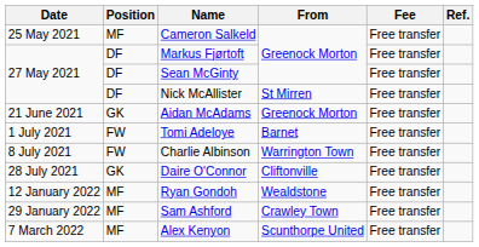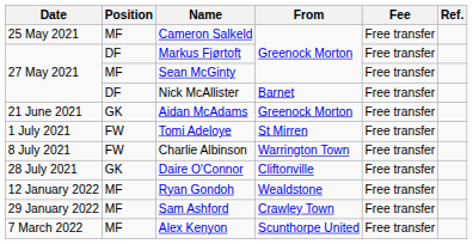 <table class="wikitable">
 <tr>
 <th>Date</th>
 <th>Position</th>
 <th>Name</th>
 <th>From</th>
 <th>Fee</th>
 <th>Ref.</th>
 </tr>
 <tr>
 <td>25 May 2021</td>
 <td>MF</td>
 <td> <a href='#'>Cameron Salkeld</a></td>
 <td rowspan="3"><a href='#'>Greenock Morton</a></td>
 <td>Free transfer</td>
 <td></td>
 </tr>
 <tr>
 <td rowspan="3">27 May 2021</td>
 <td>DF</td>
 <td> <a href='#'>Markus Fjørtoft</a></td>
 <td>Free transfer</td>
 <td></td>
 </tr>
 <tr>
-<td>DF</td>
+<td>MF</td>
 <td> <a href='#'>Sean McGinty</a></td>
 <td>Free transfer</td>
 <td></td>
 </tr>
 <tr>
 <td>DF</td>
 <td>Nick McAllister</td>
-<td><a href='#'>St Mirren</a></td>
+<td> <a href='#'>Barnet</a></td>
 <td>Free transfer</td>
 <td></td>
 </tr>
 <tr>
 <td>21 June 2021</td>
 <td>GK</td>
 <td><a href='#'>Aidan McAdams</a></td>
 <td><a href='#'>Greenock Morton</a></td>
 <td>Free transfer</td>
 <td></td>
 </tr>
 <tr>
 <td>1 July 2021</td>
 <td>FW</td>
 <td> <a href='#'>Tomi Adeloye</a></td>
-<td> <a href='#'>Barnet</a></td>
+<td><a href='#'>St Mirren</a></td>
 <td>Free transfer</td>
 <td></td>
 </tr>
 <tr>
 <td>8 July 2021</td>
 <td>FW</td>
 <td> Charlie Albinson</td>
 <td> <a href='#'>Warrington Town</a></td>
 <td>Free transfer</td>
 <td></td>
 </tr>
 <tr>
 <td>28 July 2021</td>
 <td>GK</td>
 <td> <a href='#'>Daire O'Connor</a></td>
 <td> <a href='#'>Cliftonville</a></td>
 <td>Free transfer</td>
 <td></td>
 </tr>
 <tr>
 <td>12 January 2022</td>
 <td>MF</td>
 <td> <a href='#'>Ryan Gondoh</a></td>
 <td> <a href='#'>Wealdstone</a></td>
 <td>Free transfer</td>
 <td></td>
 </tr>
 <tr>
 <td>29 January 2022</td>
 <td>MF</td>
 <td> <a href='#'>Sam Ashford</a></td>
 <td> <a href='#'>Crawley Town</a></td>
 <td>Free transfer</td>
 <td></td>
 </tr>
 <tr>
 <td>7 March 2022</td>
 <td>MF</td>
 <td> <a href='#'>Alex Kenyon</a></td>
 <td> <a href='#'>Scunthorpe United</a></td>
 <td>Free transfer</td>
 <td></td>
 </tr>
 </table>
